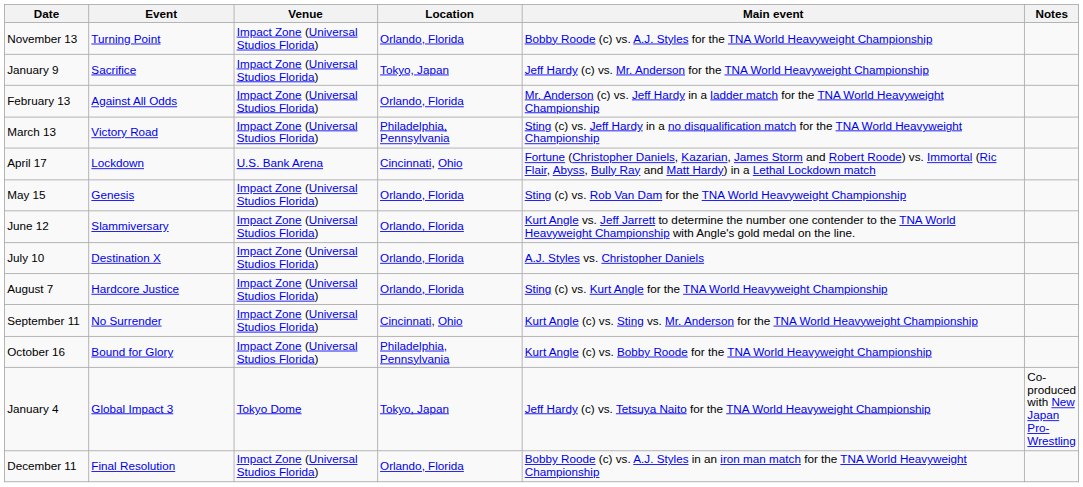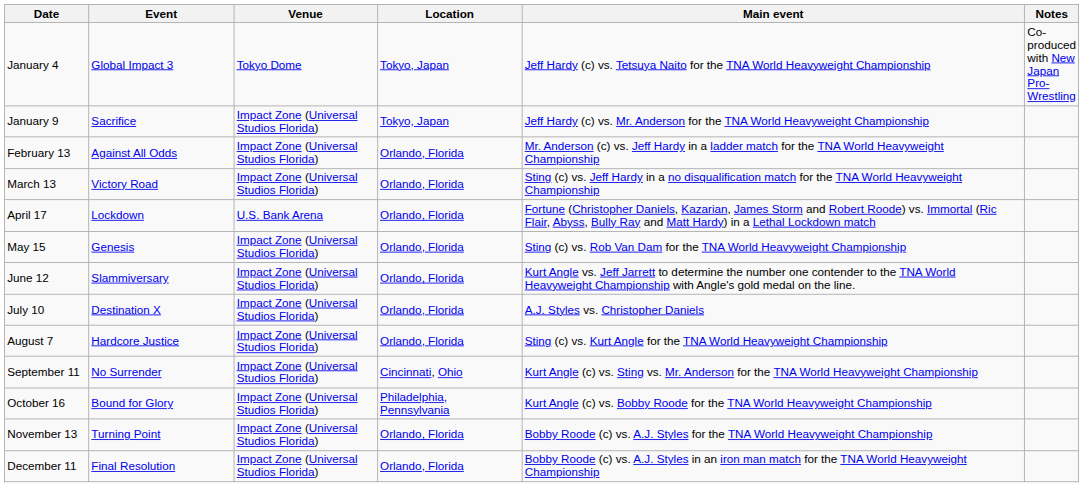 <table class="sortable wikitable succession-box" style="font-size:85%;">
 <tr>
 <th width=8%>Date</th>
 <th width=14%>Event</th>
 <th width=14%>Venue</th>
 <th width=14%>Location</th>
 <th width=50%>Main event</th>
 <th width=14%>Notes</th>
 </tr>
 <tr>
-<td>November 13</td>
-<td><a href='#'>Turning Point</a></td>
-<td><a href='#'>Impact Zone</a> (<a href='#'>Universal Studios Florida</a>)</td>
-<td><a href='#'>Orlando, Florida</a></td>
-<td><a href='#'>Bobby Roode</a> (c) vs. <a href='#'>A.J. Styles</a> for the <a href='#'>TNA World Heavyweight Championship</a></td>
-<td></td>
+<td>January 4<br></td>
+<td><a href='#'>Global Impact 3</a></td>
+<td><a href='#'>Tokyo Dome</a></td>
+<td><a href='#'>Tokyo, Japan</a></td>
+<td><a href='#'>Jeff Hardy</a> (c) vs. <a href='#'>Tetsuya Naito</a> for the <a href='#'>TNA World Heavyweight Championship</a></td>
+<td>Co-produced with <a href='#'>New Japan Pro-Wrestling</a></td>
 </tr>
 <tr>
 <td>January 9</td>
 <td><a href='#'>Sacrifice</a></td>
 <td><a href='#'>Impact Zone</a> (<a href='#'>Universal Studios Florida</a>)</td>
 <td><a href='#'>Tokyo, Japan</a></td>
 <td><a href='#'>Jeff Hardy</a> (c) vs. <a href='#'>Mr. Anderson</a> for the <a href='#'>TNA World Heavyweight Championship</a></td>
 <td></td>
 </tr>
 <tr>
 <td>February 13</td>
 <td><a href='#'>Against All Odds</a></td>
 <td><a href='#'>Impact Zone</a> (<a href='#'>Universal Studios Florida</a>)</td>
 <td><a href='#'>Orlando, Florida</a></td>
 <td><a href='#'>Mr. Anderson</a> (c) vs. <a href='#'>Jeff Hardy</a> in a <a href='#'>ladder match</a> for the <a href='#'>TNA World Heavyweight Championship</a></td>
 <td></td>
 </tr>
 <tr>
 <td>March 13</td>
 <td><a href='#'>Victory Road</a></td>
 <td><a href='#'>Impact Zone</a> (<a href='#'>Universal Studios Florida</a>)</td>
-<td><a href='#'>Philadelphia, Pennsylvania</a></td>
+<td><a href='#'>Orlando, Florida</a></td>
 <td><a href='#'>Sting</a> (c) vs. <a href='#'>Jeff Hardy</a> in a <a href='#'>no disqualification match</a> for the <a href='#'>TNA World Heavyweight Championship</a></td>
 <td></td>
 </tr>
 <tr>
 <td>April 17</td>
 <td><a href='#'>Lockdown</a></td>
 <td><a href='#'>U.S. Bank Arena</a></td>
-<td><a href='#'>Cincinnati</a>, <a href='#'>Ohio</a></td>
+<td><a href='#'>Orlando, Florida</a></td>
 <td><a href='#'>Fortune</a> (<a href='#'>Christopher Daniels</a>, <a href='#'>Kazarian</a>, <a href='#'>James Storm</a> and <a href='#'>Robert Roode</a>) vs. <a href='#'>Immortal</a> (<a href='#'>Ric Flair</a>, <a href='#'>Abyss</a>, <a href='#'>Bully Ray</a> and <a href='#'>Matt Hardy</a>) in a <a href='#'>Lethal Lockdown match</a></td>
 <td></td>
 </tr>
 <tr>
 <td>May 15</td>
 <td><a href='#'>Genesis</a></td>
 <td><a href='#'>Impact Zone</a> (<a href='#'>Universal Studios Florida</a>)</td>
 <td><a href='#'>Orlando, Florida</a></td>
 <td><a href='#'>Sting</a> (c) vs. <a href='#'>Rob Van Dam</a> for the <a href='#'>TNA World Heavyweight Championship</a></td>
 <td></td>
 </tr>
 <tr>
 <td>June 12</td>
 <td><a href='#'>Slammiversary</a></td>
 <td><a href='#'>Impact Zone</a> (<a href='#'>Universal Studios Florida</a>)</td>
 <td><a href='#'>Orlando, Florida</a></td>
 <td><a href='#'>Kurt Angle</a> vs. <a href='#'>Jeff Jarrett</a> to determine the number one contender to the <a href='#'>TNA World Heavyweight Championship</a> with Angle's gold medal on the line.</td>
 <td></td>
 </tr>
 <tr>
 <td>July 10</td>
 <td><a href='#'>Destination X</a></td>
 <td><a href='#'>Impact Zone</a> (<a href='#'>Universal Studios Florida</a>)</td>
 <td><a href='#'>Orlando, Florida</a></td>
 <td><a href='#'>A.J. Styles</a> vs. <a href='#'>Christopher Daniels</a></td>
 <td></td>
 </tr>
 <tr>
 <td>August 7</td>
 <td><a href='#'>Hardcore Justice</a></td>
 <td><a href='#'>Impact Zone</a> (<a href='#'>Universal Studios Florida</a>)</td>
 <td><a href='#'>Orlando, Florida</a></td>
 <td><a href='#'>Sting</a> (c) vs. <a href='#'>Kurt Angle</a> for the <a href='#'>TNA World Heavyweight Championship</a></td>
 <td></td>
 </tr>
 <tr>
 <td>September 11</td>
 <td><a href='#'>No Surrender</a></td>
 <td><a href='#'>Impact Zone</a> (<a href='#'>Universal Studios Florida</a>)</td>
 <td><a href='#'>Cincinnati</a>, <a href='#'>Ohio</a></td>
 <td><a href='#'>Kurt Angle</a> (c) vs. <a href='#'>Sting</a> vs. <a href='#'>Mr. Anderson</a> for the <a href='#'>TNA World Heavyweight Championship</a></td>
 <td></td>
 </tr>
 <tr>
 <td>October 16</td>
 <td><a href='#'>Bound for Glory</a></td>
 <td><a href='#'>Impact Zone</a> (<a href='#'>Universal Studios Florida</a>)</td>
 <td><a href='#'>Philadelphia, Pennsylvania</a></td>
 <td><a href='#'>Kurt Angle</a> (c) vs. <a href='#'>Bobby Roode</a> for the <a href='#'>TNA World Heavyweight Championship</a></td>
 <td></td>
 </tr>
 <tr>
-<td>January 4<br></td>
-<td><a href='#'>Global Impact 3</a></td>
-<td><a href='#'>Tokyo Dome</a></td>
-<td><a href='#'>Tokyo, Japan</a></td>
-<td><a href='#'>Jeff Hardy</a> (c) vs. <a href='#'>Tetsuya Naito</a> for the <a href='#'>TNA World Heavyweight Championship</a></td>
-<td>Co-produced with <a href='#'>New Japan Pro-Wrestling</a></td>
+<td>November 13</td>
+<td><a href='#'>Turning Point</a></td>
+<td><a href='#'>Impact Zone</a> (<a href='#'>Universal Studios Florida</a>)</td>
+<td><a href='#'>Orlando, Florida</a></td>
+<td><a href='#'>Bobby Roode</a> (c) vs. <a href='#'>A.J. Styles</a> for the <a href='#'>TNA World Heavyweight Championship</a></td>
+<td></td>
 </tr>
 <tr>
 <td>December 11</td>
 <td><a href='#'>Final Resolution</a></td>
 <td><a href='#'>Impact Zone</a> (<a href='#'>Universal Studios Florida</a>)</td>
 <td><a href='#'>Orlando, Florida</a></td>
 <td><a href='#'>Bobby Roode</a> (c) vs. <a href='#'>A.J. Styles</a> in an <a href='#'>iron man match</a> for the <a href='#'>TNA World Heavyweight Championship</a></td>
 </tr>
 </table>
